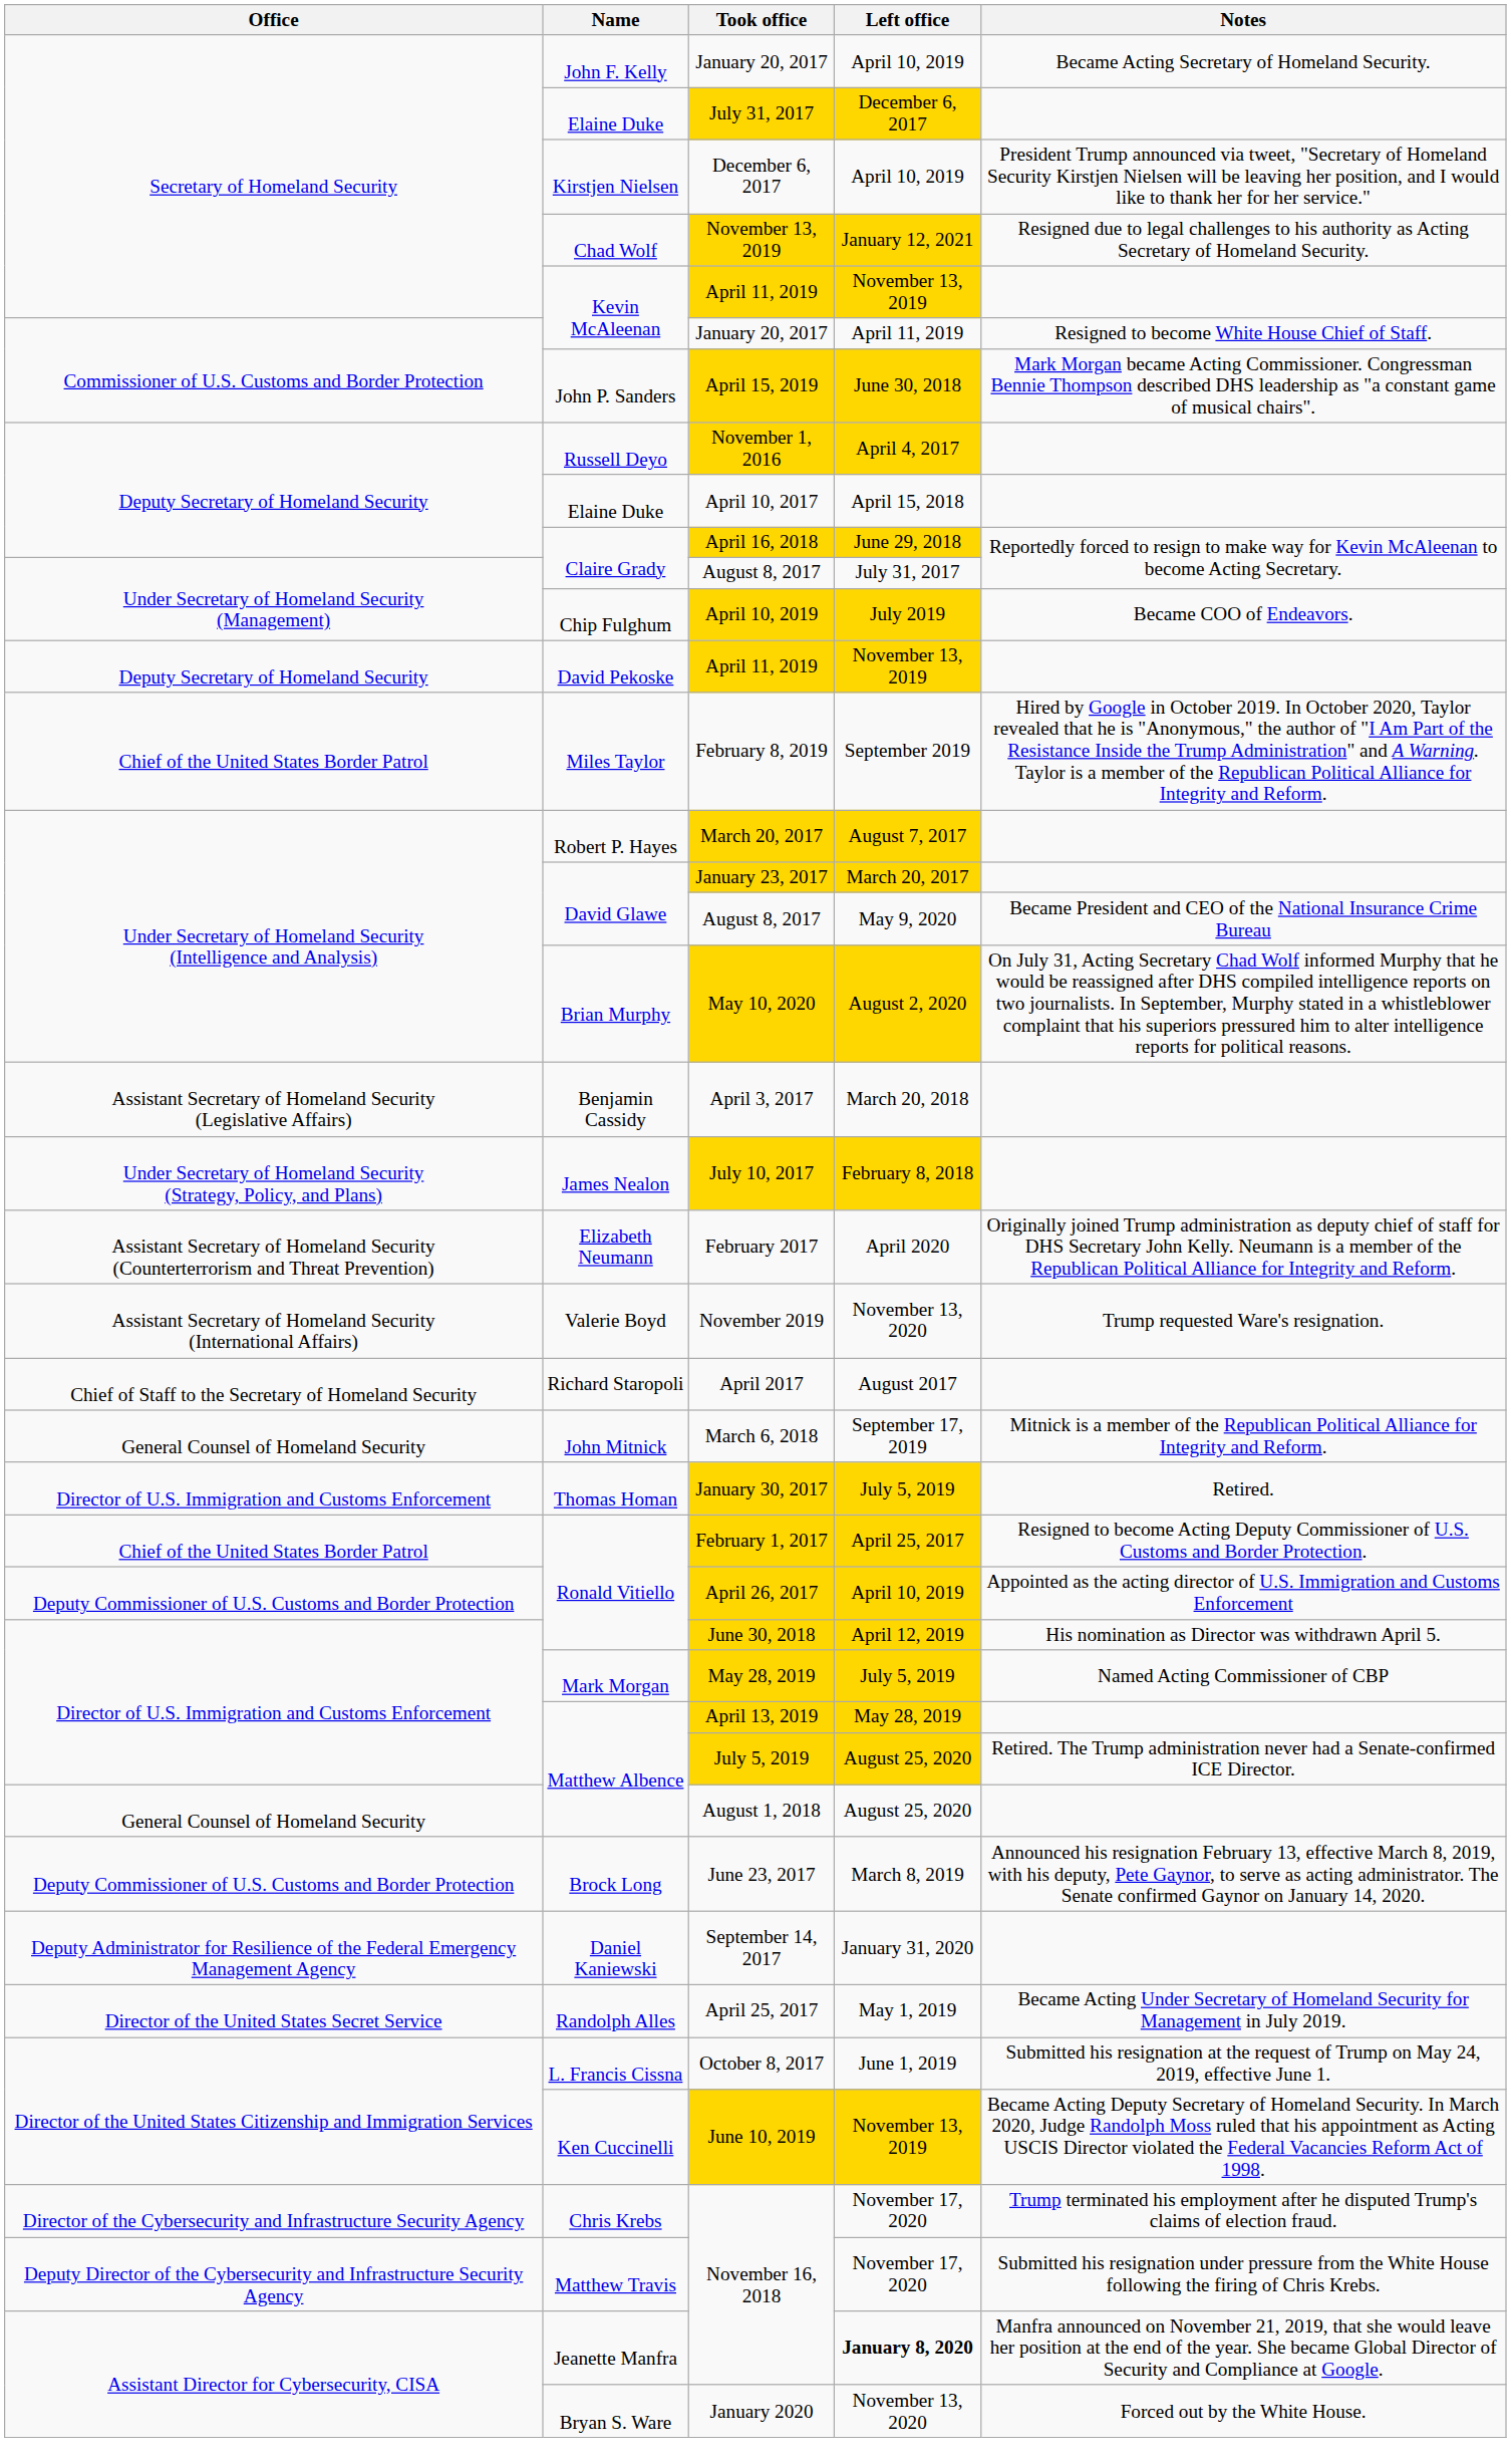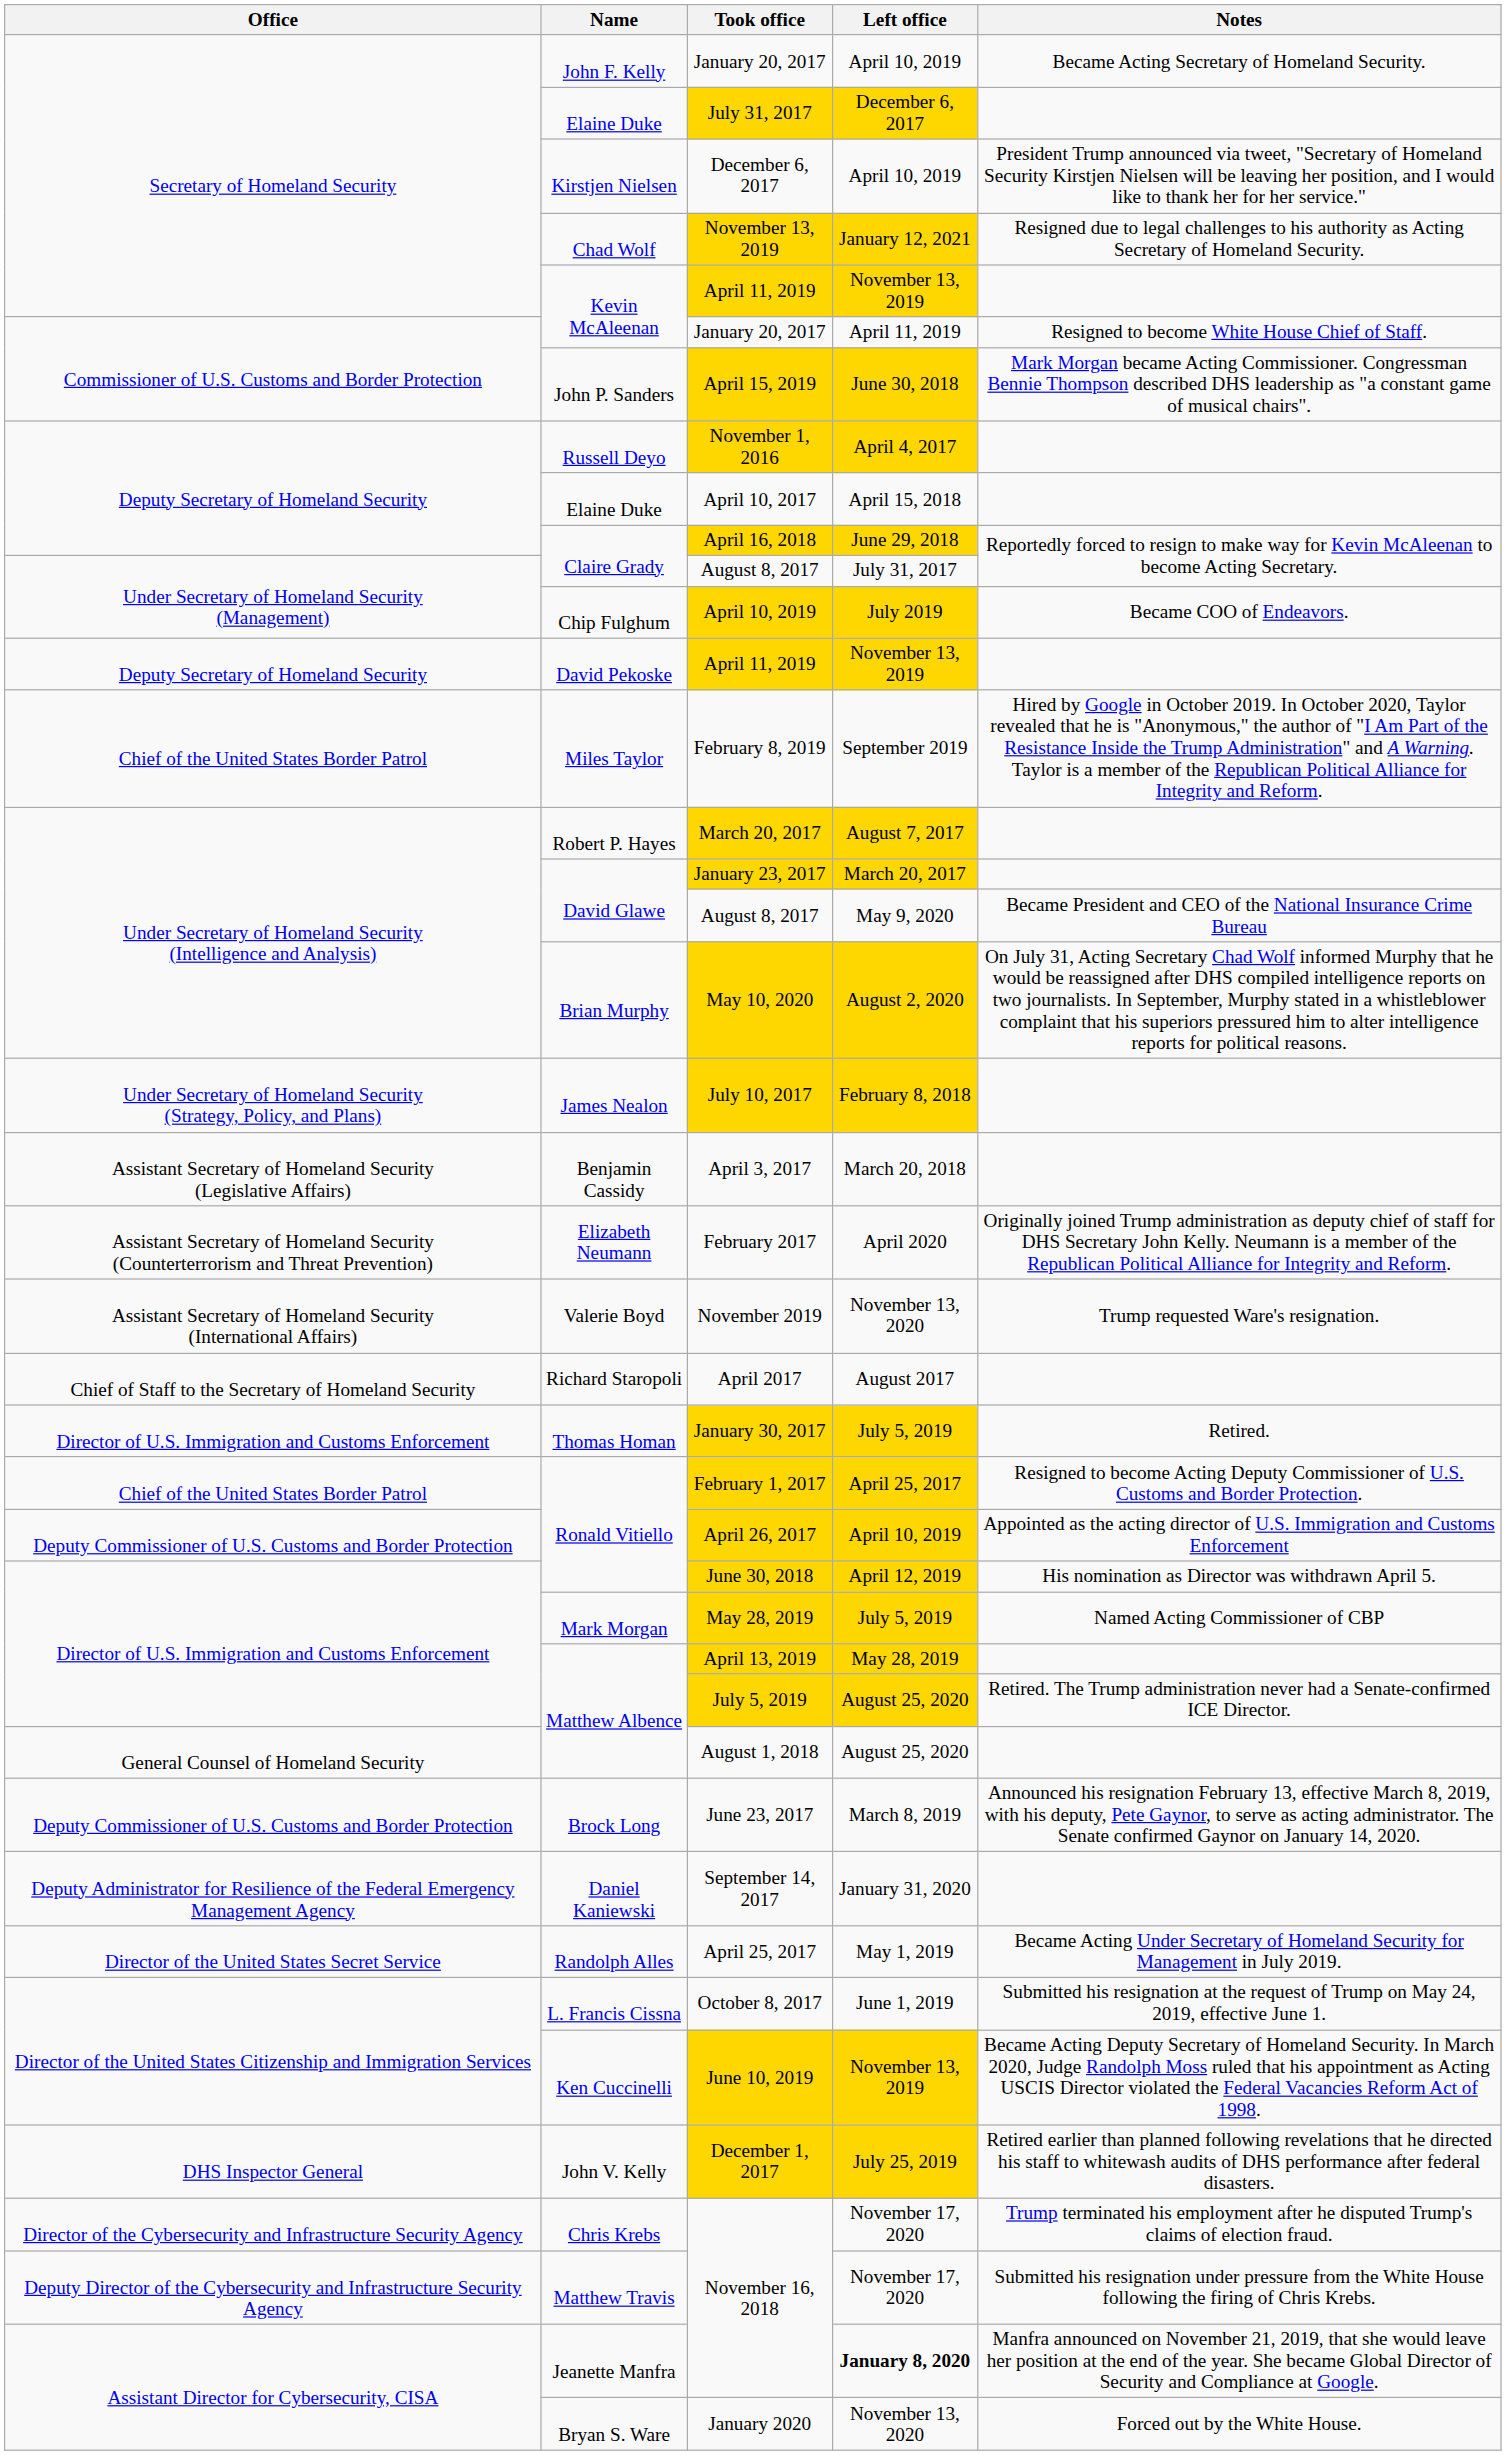 <table class="wikitable sortable" style="text-align:center">
 <tr>
 <th data-sort-type="text">Office</th>
 <th data-sort-type="text">Name</th>
 <th data-sort-type="date">Took office</th>
 <th data-sort-type="date">Left office</th>
 <th width="35%">Notes</th>
 </tr>
 <tr>
 <td rowspan="5"><br><a href='#'>Secretary of Homeland Security</a></td>
 <td><br><a href='#'>John F. Kelly</a></td>
 <td>January 20, 2017</td>
 <td>April 10, 2019</td>
 <td>Became Acting Secretary of Homeland Security.</td>
 </tr>
 <tr>
 <td><br><a href='#'>Elaine Duke</a></td>
 <td style="background:gold">July 31, 2017</td>
 <td style="background:gold">December 6, 2017</td>
 <td></td>
 </tr>
 <tr>
 <td><br><a href='#'>Kirstjen Nielsen</a></td>
 <td>December 6, 2017</td>
 <td>April 10, 2019</td>
 <td>President Trump announced via tweet, "Secretary of Homeland Security Kirstjen Nielsen will be leaving her position, and I would like to thank her for her service."</td>
 </tr>
 <tr>
 <td><br><a href='#'>Chad Wolf</a></td>
 <td style="background:gold">November 13, 2019</td>
 <td style="background:gold">January 12, 2021</td>
 <td>Resigned due to legal challenges to his authority as Acting Secretary of Homeland Security.</td>
 </tr>
 <tr>
 <td rowspan="2"><br><a href='#'>Kevin McAleenan</a></td>
 <td style="background:gold">April 11, 2019</td>
 <td style="background:gold">November 13, 2019</td>
 <td></td>
 </tr>
 <tr>
 <td rowspan="2"><br><a href='#'>Commissioner of U.S. Customs and Border Protection</a></td>
 <td>January 20, 2017</td>
 <td>April 11, 2019</td>
 <td>Resigned to become <a href='#'>White House Chief of Staff</a>.</td>
 </tr>
 <tr>
 <td><br>John P. Sanders</td>
 <td style="background:gold">April 15, 2019</td>
 <td style="background:gold">June 30, 2018</td>
 <td><a href='#'>Mark Morgan</a> became Acting Commissioner. Congressman <a href='#'>Bennie Thompson</a> described DHS leadership as "a constant game of musical chairs".</td>
 </tr>
 <tr>
 <td rowspan="3"><br><a href='#'>Deputy Secretary of Homeland Security</a></td>
 <td><br><a href='#'>Russell Deyo</a></td>
 <td style="background:gold">November 1, 2016</td>
 <td style="background:gold">April 4, 2017</td>
 <td></td>
 </tr>
 <tr>
 <td><br>Elaine Duke</td>
 <td>April 10, 2017</td>
 <td>April 15, 2018</td>
 <td></td>
 </tr>
 <tr>
 <td rowspan="2"><br><a href='#'>Claire Grady</a></td>
 <td style="background:gold">April 16, 2018</td>
 <td style="background:gold">June 29, 2018</td>
 <td rowspan="2">Reportedly forced to resign to make way for <a href='#'>Kevin McAleenan</a> to become Acting Secretary.</td>
 </tr>
 <tr>
 <td rowspan="2"><br><a href='#'>Under Secretary of Homeland Security<br>(Management)</a></td>
 <td>August 8, 2017</td>
 <td>July 31, 2017</td>
 </tr>
 <tr>
 <td><br>Chip Fulghum</td>
 <td style="background:gold">April 10, 2019</td>
 <td style="background:gold">July 2019</td>
 <td>Became COO of <a href='#'>Endeavors</a>.</td>
 </tr>
 <tr>
 <td><br><a href='#'>Deputy Secretary of Homeland Security</a></td>
 <td><br><a href='#'>David Pekoske</a></td>
 <td style="background:gold">April 11, 2019</td>
 <td style="background:gold">November 13, 2019</td>
 <td></td>
 </tr>
 <tr>
 <td><br><a href='#'>Chief of the United States Border Patrol</a></td>
 <td><br><a href='#'>Miles Taylor</a></td>
 <td>February 8, 2019</td>
 <td>September 2019</td>
 <td>Hired by <a href='#'>Google</a> in October 2019. In October 2020, Taylor revealed that he is "Anonymous," the author of "<a href='#'>I Am Part of the Resistance Inside the Trump Administration</a>" and <em><a href='#'>A Warning</a>.</em> Taylor is a member of the <a href='#'>Republican Political Alliance for Integrity and Reform</a>.</td>
 </tr>
 <tr>
 <td rowspan="4"><br><a href='#'>Under Secretary of Homeland Security<br>(Intelligence and Analysis)</a></td>
 <td><br>Robert P. Hayes</td>
 <td style="background:gold">March 20, 2017</td>
 <td style="background:gold">August 7, 2017</td>
 <td></td>
 </tr>
 <tr>
 <td rowspan="2"><br><a href='#'>David Glawe</a></td>
 <td style="background:gold">January 23, 2017</td>
 <td style="background:gold">March 20, 2017</td>
 <td></td>
 </tr>
 <tr>
 <td>August 8, 2017</td>
 <td>May 9, 2020</td>
 <td>Became President and CEO of the <a href='#'>National Insurance Crime Bureau</a></td>
 </tr>
 <tr>
 <td><br><a href='#'>Brian Murphy</a></td>
 <td style="background:gold">May 10, 2020</td>
 <td style="background:gold">August 2, 2020</td>
 <td>On July 31, Acting Secretary <a href='#'>Chad Wolf</a> informed Murphy that he would be reassigned after DHS compiled intelligence reports on two journalists. In September, Murphy stated in a whistleblower complaint that his superiors pressured him to alter intelligence reports for political reasons.</td>
 </tr>
 <tr>
+<td><br><a href='#'>Under Secretary of Homeland Security<br>(Strategy, Policy, and Plans)</a></td>
+<td><br><a href='#'>James Nealon</a></td>
+<td style="background:gold">July 10, 2017</td>
+<td style="background:gold">February 8, 2018</td>
+<td></td>
+</tr>
+<tr>
 <td><br>Assistant Secretary of Homeland Security<br>(Legislative Affairs)</td>
 <td><br>Benjamin Cassidy</td>
 <td>April 3, 2017</td>
 <td>March 20, 2018</td>
-<td></td>
-</tr>
-<tr>
-<td><br><a href='#'>Under Secretary of Homeland Security<br>(Strategy, Policy, and Plans)</a></td>
-<td><br><a href='#'>James Nealon</a></td>
-<td style="background:gold">July 10, 2017</td>
-<td style="background:gold">February 8, 2018</td>
 <td></td>
 </tr>
 <tr>
 <td><br>Assistant Secretary of Homeland Security<br>(Counterterrorism and Threat Prevention)</td>
 <td><a href='#'>Elizabeth Neumann</a></td>
 <td>February 2017</td>
 <td>April 2020</td>
 <td>Originally joined Trump administration as deputy chief of staff for DHS Secretary John Kelly. Neumann is a member of the <a href='#'>Republican Political Alliance for Integrity and Reform</a>.</td>
 </tr>
 <tr>
 <td><br>Assistant Secretary of Homeland Security<br>(International Affairs)</td>
 <td>Valerie Boyd</td>
 <td>November 2019</td>
 <td>November 13, 2020</td>
 <td>Trump requested Ware's resignation.</td>
 </tr>
 <tr>
 <td><br>Chief of Staff to the Secretary of Homeland Security</td>
 <td>Richard Staropoli</td>
 <td>April 2017</td>
 <td>August 2017</td>
 <td></td>
-</tr>
-<tr>
-<td><br>General Counsel of Homeland Security</td>
-<td><br><a href='#'>John Mitnick</a></td>
-<td>March 6, 2018</td>
-<td>September 17, 2019</td>
-<td>Mitnick is a member of the <a href='#'>Republican Political Alliance for Integrity and Reform</a>.</td>
 </tr>
 <tr>
 <td><br><a href='#'>Director of U.S. Immigration and Customs Enforcement</a></td>
 <td><br><a href='#'>Thomas Homan</a></td>
 <td style="background:gold">January 30, 2017</td>
 <td style="background:gold">July 5, 2019</td>
 <td>Retired.</td>
 </tr>
 <tr>
 <td><br><a href='#'>Chief of the United States Border Patrol</a></td>
 <td rowspan="3"><br><a href='#'>Ronald Vitiello</a></td>
 <td style="background:gold">February 1, 2017</td>
 <td style="background:gold">April 25, 2017</td>
 <td>Resigned to become Acting Deputy Commissioner of <a href='#'>U.S. Customs and Border Protection</a>.</td>
 </tr>
 <tr>
 <td><br><a href='#'>Deputy Commissioner of U.S. Customs and Border Protection</a></td>
 <td style="background:gold">April 26, 2017</td>
 <td style="background:gold">April 10, 2019</td>
 <td>Appointed as the acting director of <a href='#'>U.S. Immigration and Customs Enforcement</a></td>
 </tr>
 <tr>
 <td rowspan="4"><br><a href='#'>Director of U.S. Immigration and Customs Enforcement</a></td>
 <td style="background:gold">June 30, 2018</td>
 <td style="background:gold">April 12, 2019</td>
 <td>His nomination as Director was withdrawn April 5.</td>
 </tr>
 <tr>
 <td><br><a href='#'>Mark Morgan</a></td>
 <td style="background:gold">May 28, 2019</td>
 <td style="background:gold">July 5, 2019</td>
 <td>Named Acting Commissioner of CBP</td>
 </tr>
 <tr>
 <td rowspan="3"><br><a href='#'>Matthew Albence</a></td>
 <td style="background:gold">April 13, 2019</td>
 <td style="background:gold">May 28, 2019</td>
 <td></td>
 </tr>
 <tr>
 <td style="background:gold">July 5, 2019</td>
 <td style="background:gold">August 25, 2020</td>
 <td>Retired. The Trump administration never had a Senate-confirmed ICE Director.</td>
 </tr>
 <tr>
 <td><br>General Counsel of Homeland Security</td>
 <td>August 1, 2018</td>
 <td>August 25, 2020</td>
 <td></td>
 </tr>
 <tr>
 <td><br><a href='#'>Deputy Commissioner of U.S. Customs and Border Protection</a></td>
 <td><br><a href='#'>Brock Long</a></td>
 <td>June 23, 2017</td>
 <td>March 8, 2019</td>
 <td>Announced his resignation February 13, effective March 8, 2019, with his deputy, <a href='#'>Pete Gaynor</a>, to serve as acting administrator. The Senate confirmed Gaynor on January 14, 2020.</td>
 </tr>
 <tr>
 <td><br><a href='#'>Deputy Administrator for Resilience of the Federal Emergency Management Agency</a></td>
 <td><br><a href='#'>Daniel Kaniewski</a></td>
 <td>September 14, 2017</td>
 <td>January 31, 2020</td>
 <td></td>
 </tr>
 <tr>
 <td><br><a href='#'>Director of the United States Secret Service</a></td>
 <td><br><a href='#'>Randolph Alles</a></td>
 <td>April 25, 2017</td>
 <td>May 1, 2019</td>
 <td>Became Acting <a href='#'>Under Secretary of Homeland Security for Management</a> in July 2019.</td>
 </tr>
 <tr>
 <td rowspan="2"><br><a href='#'>Director of the United States Citizenship and Immigration Services</a></td>
 <td><br><a href='#'>L. Francis Cissna</a></td>
 <td>October 8, 2017</td>
 <td>June 1, 2019</td>
 <td>Submitted his resignation at the request of Trump on May 24, 2019, effective June 1.</td>
 </tr>
 <tr>
 <td><br><a href='#'>Ken Cuccinelli</a></td>
 <td style="background:gold">June 10, 2019</td>
 <td style="background:gold">November 13, 2019</td>
 <td>Became Acting Deputy Secretary of Homeland Security. In March 2020, Judge <a href='#'>Randolph Moss</a> ruled that his appointment as Acting USCIS Director violated the <a href='#'>Federal Vacancies Reform Act of 1998</a>.</td>
 </tr>
 <tr>
+<td><br><a href='#'>DHS Inspector General</a></td>
+<td><br>John V. Kelly</td>
+<td style="background:gold">December 1, 2017</td>
+<td style="background:gold">July 25, 2019</td>
+<td>Retired earlier than planned following revelations that he directed his staff to whitewash audits of DHS performance after federal disasters.</td>
+</tr>
+<tr>
 <td><br><a href='#'>Director of the Cybersecurity and Infrastructure Security Agency</a></td>
 <td><br><a href='#'>Chris Krebs</a></td>
 <td rowspan="3">November 16, 2018</td>
 <td>November 17, 2020</td>
 <td><a href='#'>Trump</a> terminated his employment after he disputed Trump's claims of election fraud.</td>
 </tr>
 <tr>
 <td><br><a href='#'>Deputy Director of the Cybersecurity and Infrastructure Security Agency</a></td>
 <td><br><a href='#'>Matthew Travis</a></td>
 <td>November 17, 2020</td>
 <td>Submitted his resignation under pressure from the White House following the firing of Chris Krebs.</td>
 </tr>
 <tr>
 <td rowspan="2"><br><a href='#'>Assistant Director for Cybersecurity, CISA</a></td>
 <td><br>Jeanette Manfra</td>
 <td><strong>January 8, 2020</strong></td>
 <td>Manfra announced on November 21, 2019, that she would leave her position at the end of the year. She became Global Director of Security and Compliance at <a href='#'>Google</a>.</td>
 </tr>
 <tr>
 <td><br>Bryan S. Ware</td>
 <td>January 2020</td>
 <td>November 13, 2020</td>
 <td>Forced out by the White House.</td>
 </tr>
 </table>
